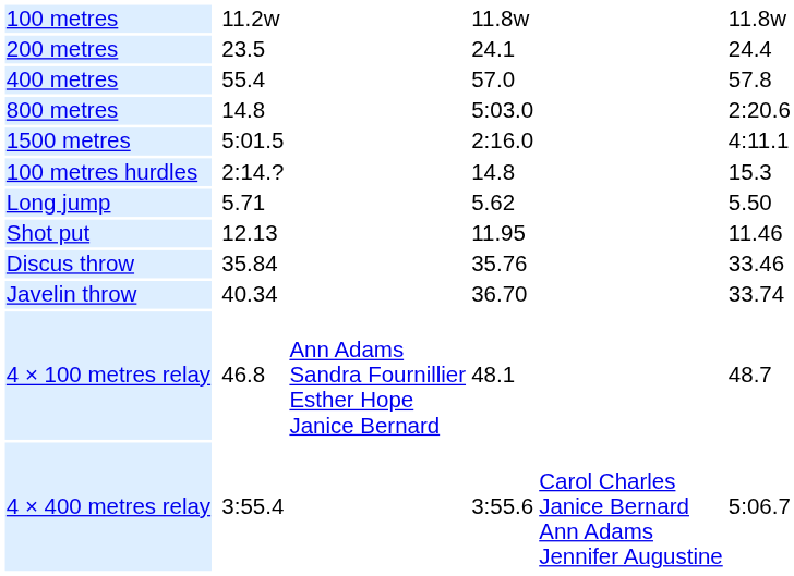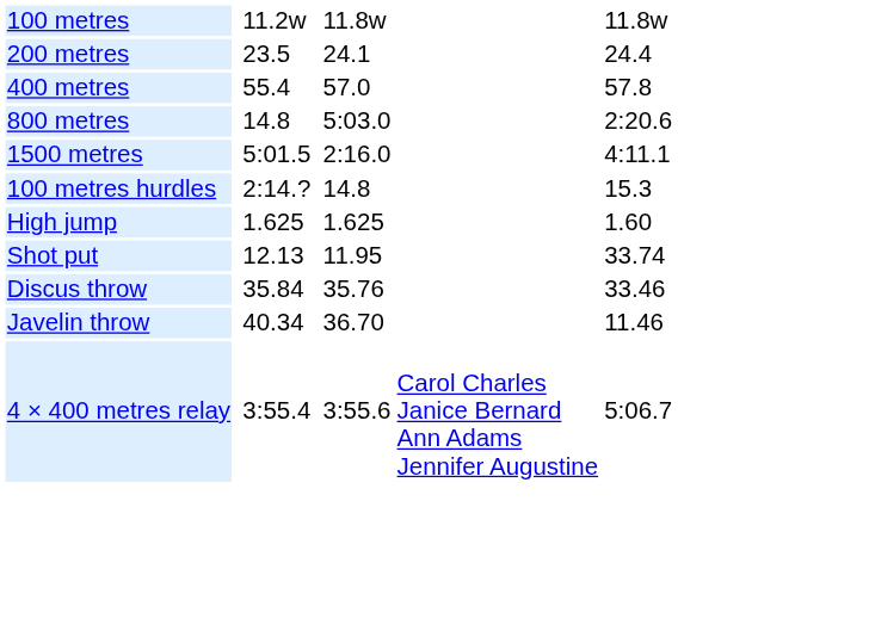 <table>
 <tr>
 <td bgcolor = DDEEFF><a href='#'>100 metres</a></td>
 <td></td>
 <td>11.2w</td>
 <td></td>
 <td>11.8w</td>
 <td></td>
 <td>11.8w</td>
 </tr>
 <tr>
 <td bgcolor = DDEEFF><a href='#'>200 metres</a></td>
 <td></td>
 <td>23.5</td>
 <td></td>
 <td>24.1</td>
 <td></td>
 <td>24.4</td>
 </tr>
 <tr>
 <td bgcolor = DDEEFF><a href='#'>400 metres</a></td>
 <td></td>
 <td>55.4</td>
 <td></td>
 <td>57.0</td>
 <td></td>
 <td>57.8</td>
 </tr>
 <tr>
 <td bgcolor = DDEEFF><a href='#'>800 metres</a></td>
 <td></td>
 <td>14.8</td>
 <td></td>
 <td>5:03.0</td>
 <td></td>
 <td>2:20.6</td>
 </tr>
 <tr>
 <td bgcolor = DDEEFF><a href='#'>1500 metres</a></td>
 <td></td>
 <td>5:01.5</td>
 <td></td>
 <td>2:16.0</td>
 <td></td>
 <td>4:11.1</td>
 </tr>
 <tr>
 <td bgcolor = DDEEFF><a href='#'>100 metres hurdles</a></td>
 <td></td>
 <td>2:14.?</td>
 <td></td>
 <td>14.8</td>
 <td></td>
 <td>15.3</td>
 </tr>
 <tr>
-<td bgcolor = DDEEFF><a href='#'>Long jump</a></td>
+<td bgcolor = DDEEFF><a href='#'>High jump</a></td>
 <td></td>
-<td>5.71</td>
+<td>1.625</td>
 <td></td>
-<td>5.62</td>
+<td>1.625</td>
 <td></td>
-<td>5.50</td>
+<td>1.60</td>
 </tr>
 <tr>
 <td bgcolor = DDEEFF><a href='#'>Shot put</a></td>
 <td></td>
 <td>12.13</td>
 <td></td>
 <td>11.95</td>
 <td></td>
-<td>11.46</td>
+<td>33.74</td>
 </tr>
 <tr>
 <td bgcolor = DDEEFF><a href='#'>Discus throw</a></td>
 <td></td>
 <td>35.84</td>
 <td></td>
 <td>35.76</td>
 <td></td>
 <td>33.46</td>
 </tr>
 <tr>
 <td bgcolor = DDEEFF><a href='#'>Javelin throw</a></td>
 <td></td>
 <td>40.34</td>
 <td></td>
 <td>36.70</td>
 <td></td>
-<td>33.74</td>
-</tr>
-<tr>
-<td bgcolor = DDEEFF><a href='#'>4 × 100 metres relay</a></td>
-<td></td>
-<td>46.8</td>
-<td>  <br> <a href='#'>Ann Adams</a> <br> <a href='#'>Sandra Fournillier</a> <br> <a href='#'>Esther Hope</a> <br> <a href='#'>Janice Bernard</a></td>
-<td>48.1</td>
-<td></td>
-<td>48.7</td>
+<td>11.46</td>
 </tr>
 <tr>
 <td bgcolor = DDEEFF><a href='#'>4 × 400 metres relay</a></td>
 <td></td>
 <td>3:55.4</td>
 <td></td>
 <td>3:55.6</td>
 <td> <br> <a href='#'>Carol Charles</a> <br> <a href='#'>Janice Bernard</a> <br> <a href='#'>Ann Adams</a> <br> <a href='#'>Jennifer Augustine</a></td>
 <td>5:06.7</td>
 </tr>
 </table>
